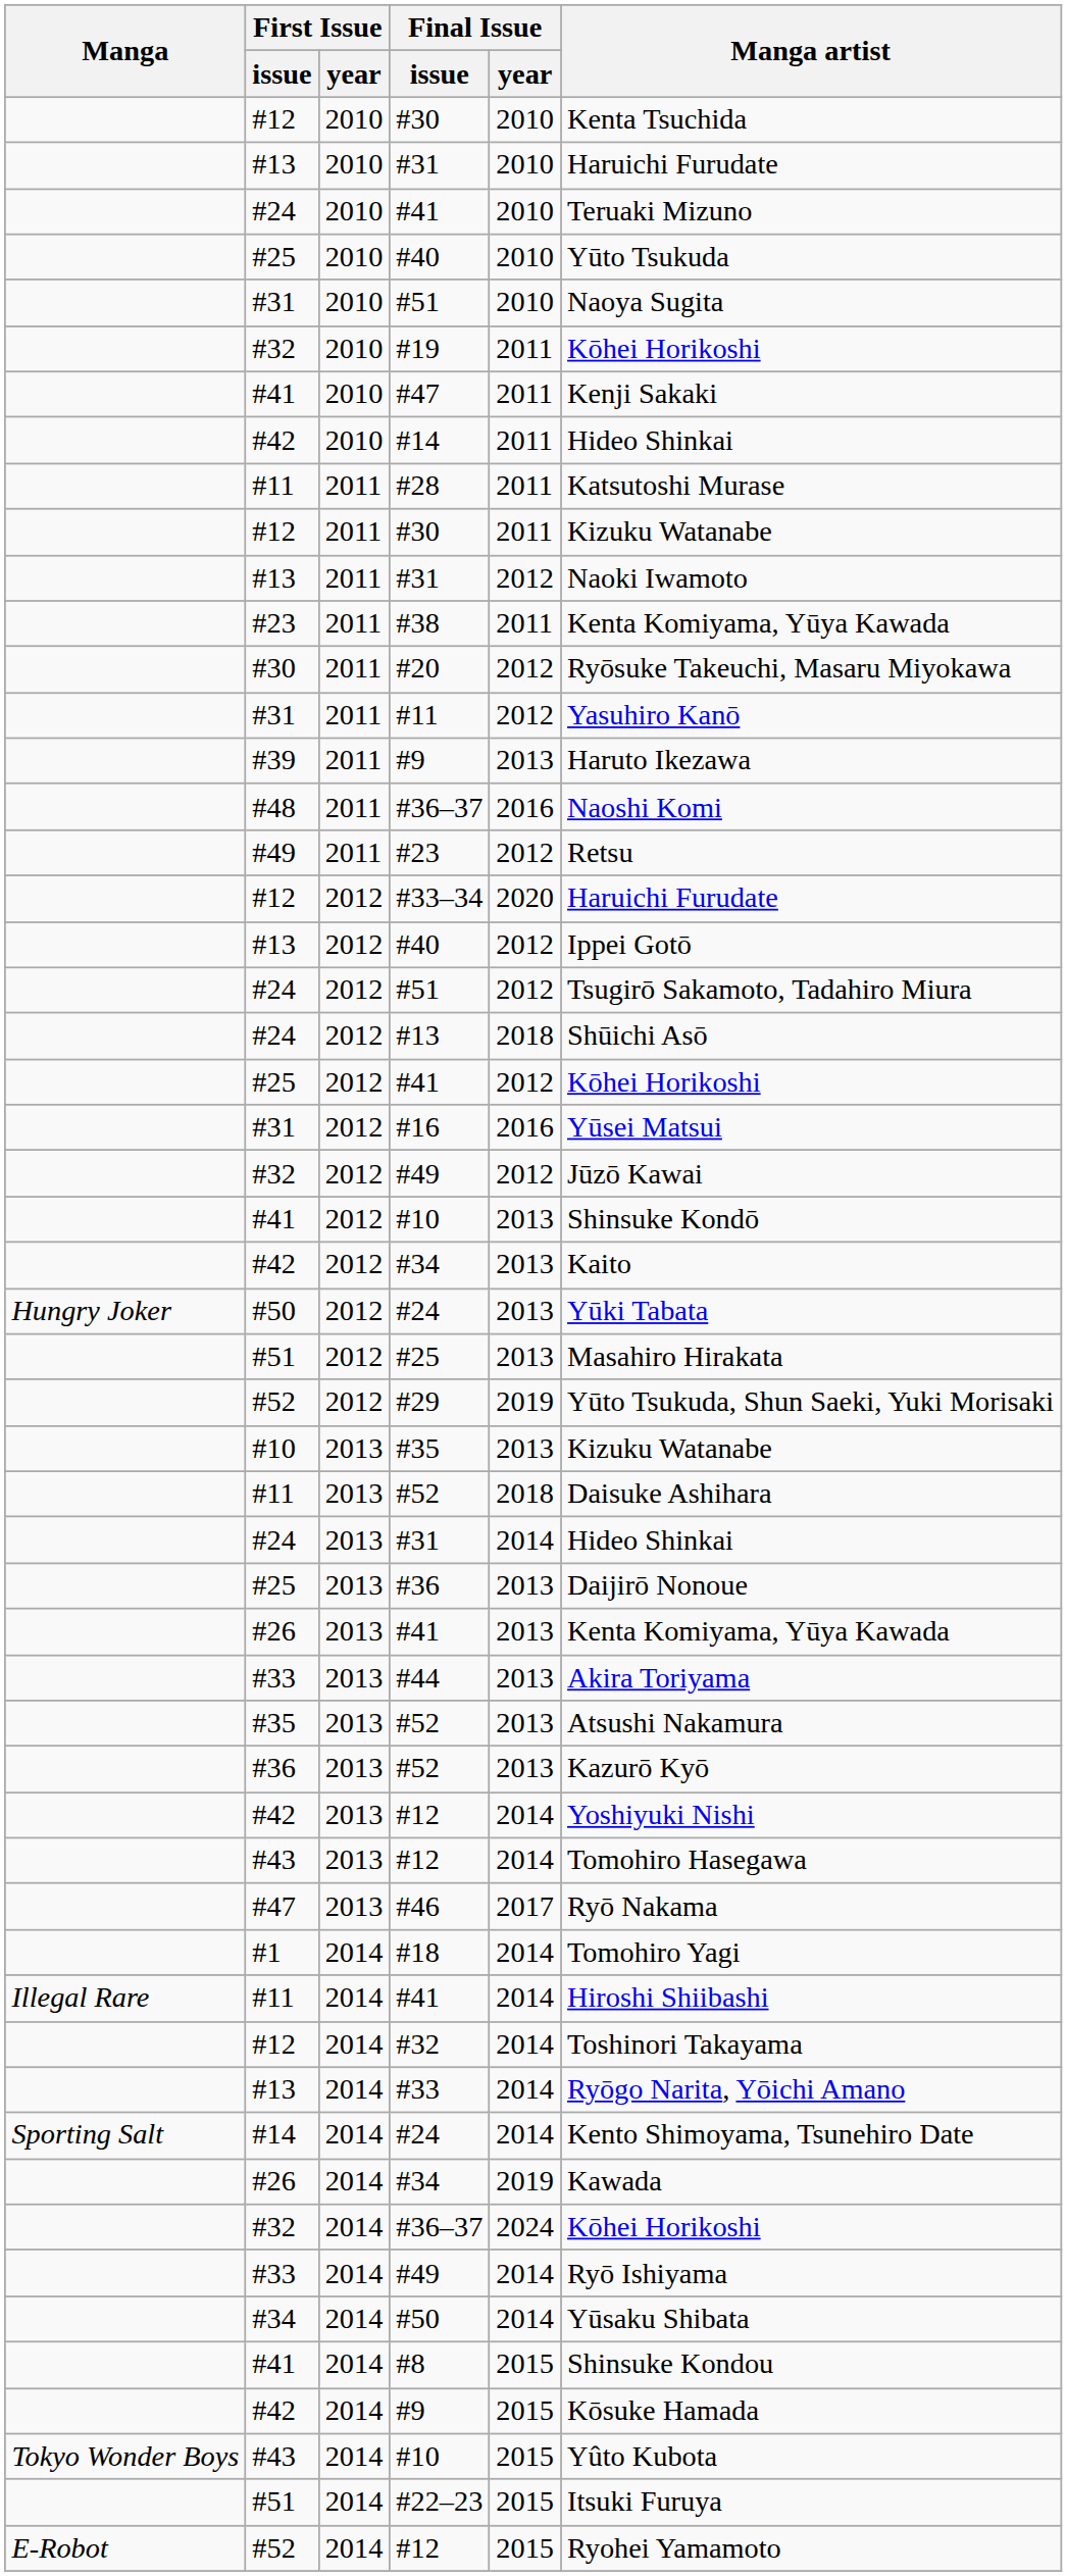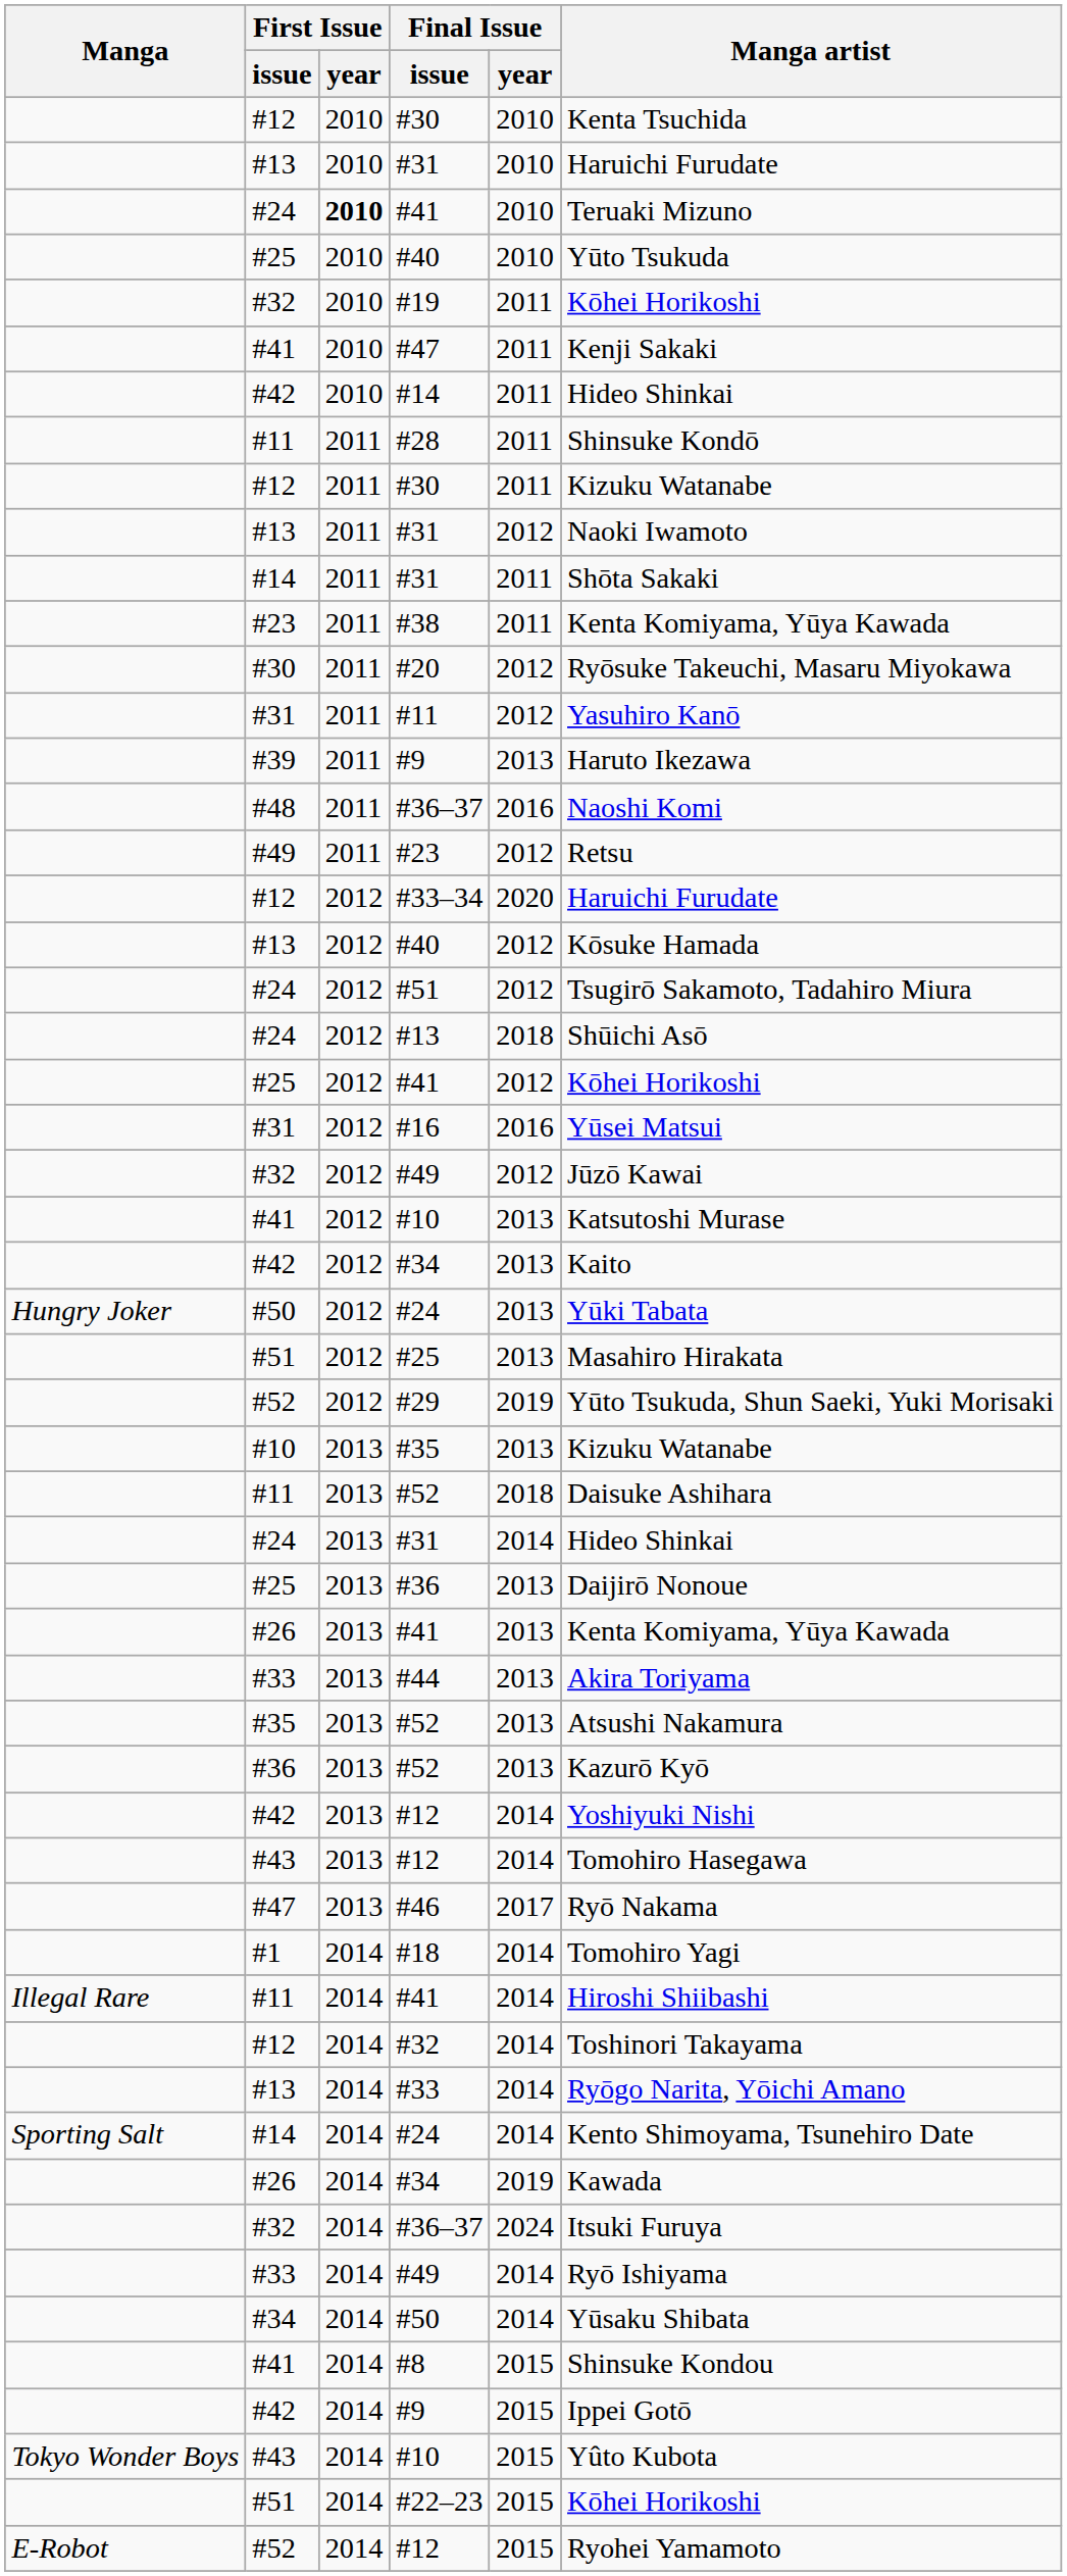 <table class="wikitable sortable">
 <tr>
 <th rowspan="2" scope="col">Manga</th>
 <th colspan="2" scope="col">First Issue</th>
 <th colspan="2" scope="col">Final Issue</th>
 <th rowspan="2" scope="col">Manga artist</th>
 </tr>
 <tr>
 <th scope="col">issue</th>
 <th scope="col">year</th>
 <th scope="col">issue</th>
 <th scope="col">year</th>
 </tr>
 <tr>
 <td></td>
 <td>#12</td>
 <td>2010</td>
 <td>#30</td>
 <td>2010</td>
 <td>Kenta Tsuchida</td>
 </tr>
 <tr>
 <td></td>
 <td>#13</td>
 <td>2010</td>
 <td>#31</td>
 <td>2010</td>
 <td>Haruichi Furudate</td>
 </tr>
 <tr>
 <td></td>
 <td>#24</td>
-<td>2010</td>
+<td><strong>2010</strong></td>
 <td>#41</td>
 <td>2010</td>
 <td>Teruaki Mizuno</td>
 </tr>
 <tr>
 <td></td>
 <td>#25</td>
 <td>2010</td>
 <td>#40</td>
 <td>2010</td>
 <td>Yūto Tsukuda</td>
-</tr>
-<tr>
-<td></td>
-<td>#31</td>
-<td>2010</td>
-<td>#51</td>
-<td>2010</td>
-<td>Naoya Sugita</td>
 </tr>
 <tr>
 <td></td>
 <td>#32</td>
 <td>2010</td>
 <td>#19</td>
 <td>2011</td>
 <td><a href='#'>Kōhei Horikoshi</a></td>
 </tr>
 <tr>
 <td></td>
 <td>#41</td>
 <td>2010</td>
 <td>#47</td>
 <td>2011</td>
 <td>Kenji Sakaki</td>
 </tr>
 <tr>
 <td></td>
 <td>#42</td>
 <td>2010</td>
 <td>#14</td>
 <td>2011</td>
 <td>Hideo Shinkai</td>
 </tr>
 <tr>
 <td></td>
 <td>#11</td>
 <td>2011</td>
 <td>#28</td>
 <td>2011</td>
-<td>Katsutoshi Murase</td>
+<td>Shinsuke Kondō</td>
 </tr>
 <tr>
 <td></td>
 <td>#12</td>
 <td>2011</td>
 <td>#30</td>
 <td>2011</td>
 <td>Kizuku Watanabe</td>
 </tr>
 <tr>
 <td></td>
 <td>#13</td>
 <td>2011</td>
 <td>#31</td>
 <td>2012</td>
 <td>Naoki Iwamoto</td>
+</tr>
+<tr>
+<td></td>
+<td>#14</td>
+<td>2011</td>
+<td>#31</td>
+<td>2011</td>
+<td>Shōta Sakaki</td>
 </tr>
 <tr>
 <td></td>
 <td>#23</td>
 <td>2011</td>
 <td>#38</td>
 <td>2011</td>
 <td>Kenta Komiyama, Yūya Kawada</td>
 </tr>
 <tr>
 <td></td>
 <td>#30</td>
 <td>2011</td>
 <td>#20</td>
 <td>2012</td>
 <td>Ryōsuke Takeuchi, Masaru Miyokawa</td>
 </tr>
 <tr>
 <td></td>
 <td>#31</td>
 <td>2011</td>
 <td>#11</td>
 <td>2012</td>
 <td><a href='#'>Yasuhiro Kanō</a></td>
 </tr>
 <tr>
 <td></td>
 <td>#39</td>
 <td>2011</td>
 <td>#9</td>
 <td>2013</td>
 <td>Haruto Ikezawa</td>
 </tr>
 <tr>
 <td></td>
 <td>#48</td>
 <td>2011</td>
 <td>#36–37</td>
 <td>2016</td>
 <td><a href='#'>Naoshi Komi</a></td>
 </tr>
 <tr>
 <td></td>
 <td>#49</td>
 <td>2011</td>
 <td>#23</td>
 <td>2012</td>
 <td>Retsu</td>
 </tr>
 <tr>
 <td></td>
 <td>#12</td>
 <td>2012</td>
 <td>#33–34</td>
 <td>2020</td>
 <td><a href='#'>Haruichi Furudate</a></td>
 </tr>
 <tr>
 <td></td>
 <td>#13</td>
 <td>2012</td>
 <td>#40</td>
 <td>2012</td>
-<td>Ippei Gotō</td>
+<td>Kōsuke Hamada</td>
 </tr>
 <tr>
 <td></td>
 <td>#24</td>
 <td>2012</td>
 <td>#51</td>
 <td>2012</td>
 <td>Tsugirō Sakamoto, Tadahiro Miura</td>
 </tr>
 <tr>
 <td></td>
 <td>#24</td>
 <td>2012</td>
 <td>#13</td>
 <td>2018</td>
 <td>Shūichi Asō</td>
 </tr>
 <tr>
 <td></td>
 <td>#25</td>
 <td>2012</td>
 <td>#41</td>
 <td>2012</td>
 <td><a href='#'>Kōhei Horikoshi</a></td>
 </tr>
 <tr>
 <td></td>
 <td>#31</td>
 <td>2012</td>
 <td>#16</td>
 <td>2016</td>
 <td><a href='#'>Yūsei Matsui</a></td>
 </tr>
 <tr>
 <td></td>
 <td>#32</td>
 <td>2012</td>
 <td>#49</td>
 <td>2012</td>
 <td>Jūzō Kawai </td>
 </tr>
 <tr>
 <td></td>
 <td>#41</td>
 <td>2012</td>
 <td>#10</td>
 <td>2013</td>
-<td>Shinsuke Kondō</td>
+<td>Katsutoshi Murase</td>
 </tr>
 <tr>
 <td></td>
 <td>#42</td>
 <td>2012</td>
 <td>#34</td>
 <td>2013</td>
 <td>Kaito</td>
 </tr>
 <tr>
 <td><em>Hungry Joker</em></td>
 <td>#50</td>
 <td>2012</td>
 <td>#24</td>
 <td>2013</td>
 <td><a href='#'>Yūki Tabata</a></td>
 </tr>
 <tr>
 <td></td>
 <td>#51</td>
 <td>2012</td>
 <td>#25</td>
 <td>2013</td>
 <td>Masahiro Hirakata</td>
 </tr>
 <tr>
 <td></td>
 <td>#52</td>
 <td>2012</td>
 <td>#29</td>
 <td>2019</td>
 <td>Yūto Tsukuda, Shun Saeki, Yuki Morisaki</td>
 </tr>
 <tr>
 <td></td>
 <td>#10</td>
 <td>2013</td>
 <td>#35</td>
 <td>2013</td>
 <td>Kizuku Watanabe</td>
 </tr>
 <tr>
 <td></td>
 <td>#11</td>
 <td>2013</td>
 <td>#52</td>
 <td>2018</td>
 <td>Daisuke Ashihara</td>
 </tr>
 <tr>
 <td></td>
 <td>#24</td>
 <td>2013</td>
 <td>#31</td>
 <td>2014</td>
 <td>Hideo Shinkai</td>
 </tr>
 <tr>
 <td></td>
 <td>#25</td>
 <td>2013</td>
 <td>#36</td>
 <td>2013</td>
 <td>Daijirō Nonoue</td>
 </tr>
 <tr>
 <td></td>
 <td>#26</td>
 <td>2013</td>
 <td>#41</td>
 <td>2013</td>
 <td>Kenta Komiyama, Yūya Kawada</td>
 </tr>
 <tr>
 <td></td>
 <td>#33</td>
 <td>2013</td>
 <td>#44</td>
 <td>2013</td>
 <td><a href='#'>Akira Toriyama</a></td>
 </tr>
 <tr>
 <td></td>
 <td>#35</td>
 <td>2013</td>
 <td>#52</td>
 <td>2013</td>
 <td>Atsushi Nakamura</td>
 </tr>
 <tr>
 <td></td>
 <td>#36</td>
 <td>2013</td>
 <td>#52</td>
 <td>2013</td>
 <td>Kazurō Kyō</td>
 </tr>
 <tr>
 <td></td>
 <td>#42</td>
 <td>2013</td>
 <td>#12</td>
 <td>2014</td>
 <td><a href='#'>Yoshiyuki Nishi</a></td>
 </tr>
 <tr>
 <td></td>
 <td>#43</td>
 <td>2013</td>
 <td>#12</td>
 <td>2014</td>
 <td>Tomohiro Hasegawa</td>
 </tr>
 <tr>
 <td></td>
 <td>#47</td>
 <td>2013</td>
 <td>#46</td>
 <td>2017</td>
 <td>Ryō Nakama</td>
 </tr>
 <tr>
 <td></td>
 <td>#1</td>
 <td>2014</td>
 <td>#18</td>
 <td>2014</td>
 <td>Tomohiro Yagi</td>
 </tr>
 <tr>
 <td><em>Illegal Rare</em></td>
 <td>#11</td>
 <td>2014</td>
 <td>#41</td>
 <td>2014</td>
 <td><a href='#'>Hiroshi Shiibashi</a></td>
 </tr>
 <tr>
 <td></td>
 <td>#12</td>
 <td>2014</td>
 <td>#32</td>
 <td>2014</td>
 <td>Toshinori Takayama</td>
 </tr>
 <tr>
 <td></td>
 <td>#13</td>
 <td>2014</td>
 <td>#33</td>
 <td>2014</td>
 <td><a href='#'>Ryōgo Narita</a>, <a href='#'>Yōichi Amano</a></td>
 </tr>
 <tr>
 <td><em>Sporting Salt</em></td>
 <td>#14</td>
 <td>2014</td>
 <td>#24</td>
 <td>2014</td>
 <td>Kento Shimoyama, Tsunehiro Date</td>
 </tr>
 <tr>
 <td></td>
 <td>#26</td>
 <td>2014</td>
 <td>#34</td>
 <td>2019</td>
 <td>Kawada</td>
 </tr>
 <tr>
 <td></td>
 <td>#32</td>
 <td>2014</td>
 <td>#36–37</td>
 <td>2024</td>
-<td><a href='#'>Kōhei Horikoshi</a></td>
+<td>Itsuki Furuya</td>
 </tr>
 <tr>
 <td></td>
 <td>#33</td>
 <td>2014</td>
 <td>#49</td>
 <td>2014</td>
 <td>Ryō Ishiyama</td>
 </tr>
 <tr>
 <td></td>
 <td>#34</td>
 <td>2014</td>
 <td>#50</td>
 <td>2014</td>
 <td>Yūsaku Shibata</td>
 </tr>
 <tr>
 <td></td>
 <td>#41</td>
 <td>2014</td>
 <td>#8</td>
 <td>2015</td>
 <td>Shinsuke Kondou</td>
 </tr>
 <tr>
 <td></td>
 <td>#42</td>
 <td>2014</td>
 <td>#9</td>
 <td>2015</td>
-<td>Kōsuke Hamada</td>
+<td>Ippei Gotō</td>
 </tr>
 <tr>
 <td><em>Tokyo Wonder Boys</em></td>
 <td>#43</td>
 <td>2014</td>
 <td>#10</td>
 <td>2015</td>
 <td>Yûto Kubota</td>
 </tr>
 <tr>
 <td></td>
 <td>#51</td>
 <td>2014</td>
 <td>#22–23</td>
 <td>2015</td>
-<td>Itsuki Furuya</td>
+<td><a href='#'>Kōhei Horikoshi</a></td>
 </tr>
 <tr>
 <td><em>E-Robot</em></td>
 <td>#52</td>
 <td>2014</td>
 <td>#12</td>
 <td>2015</td>
 <td>Ryohei Yamamoto</td>
 </tr>
 </table>
